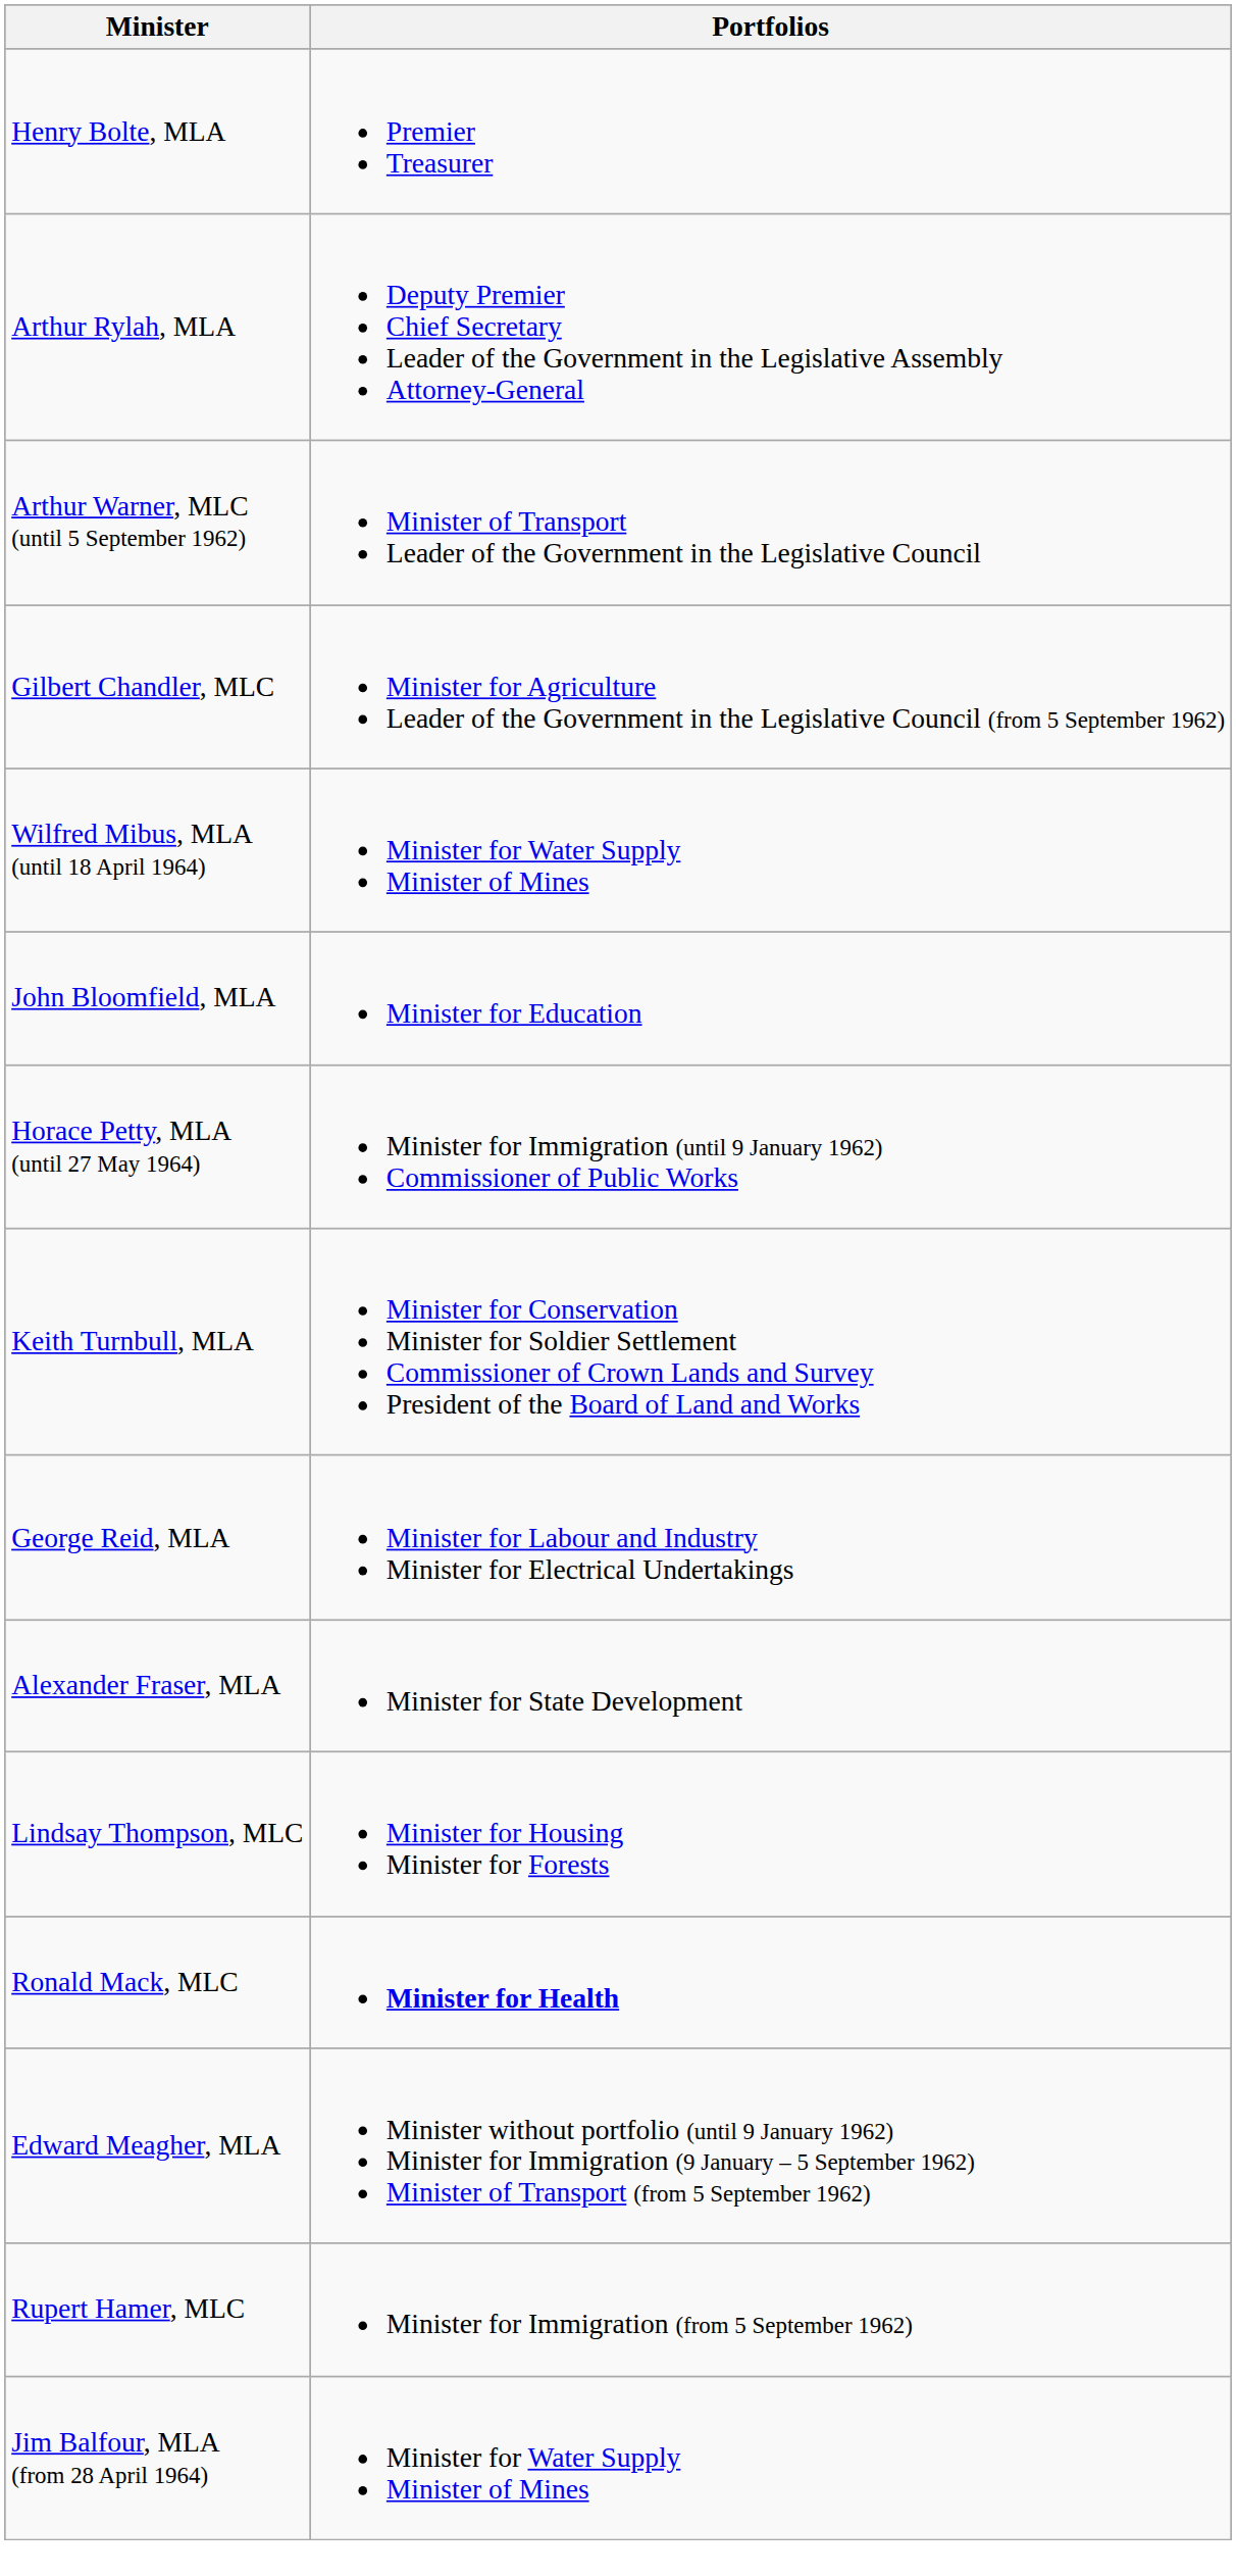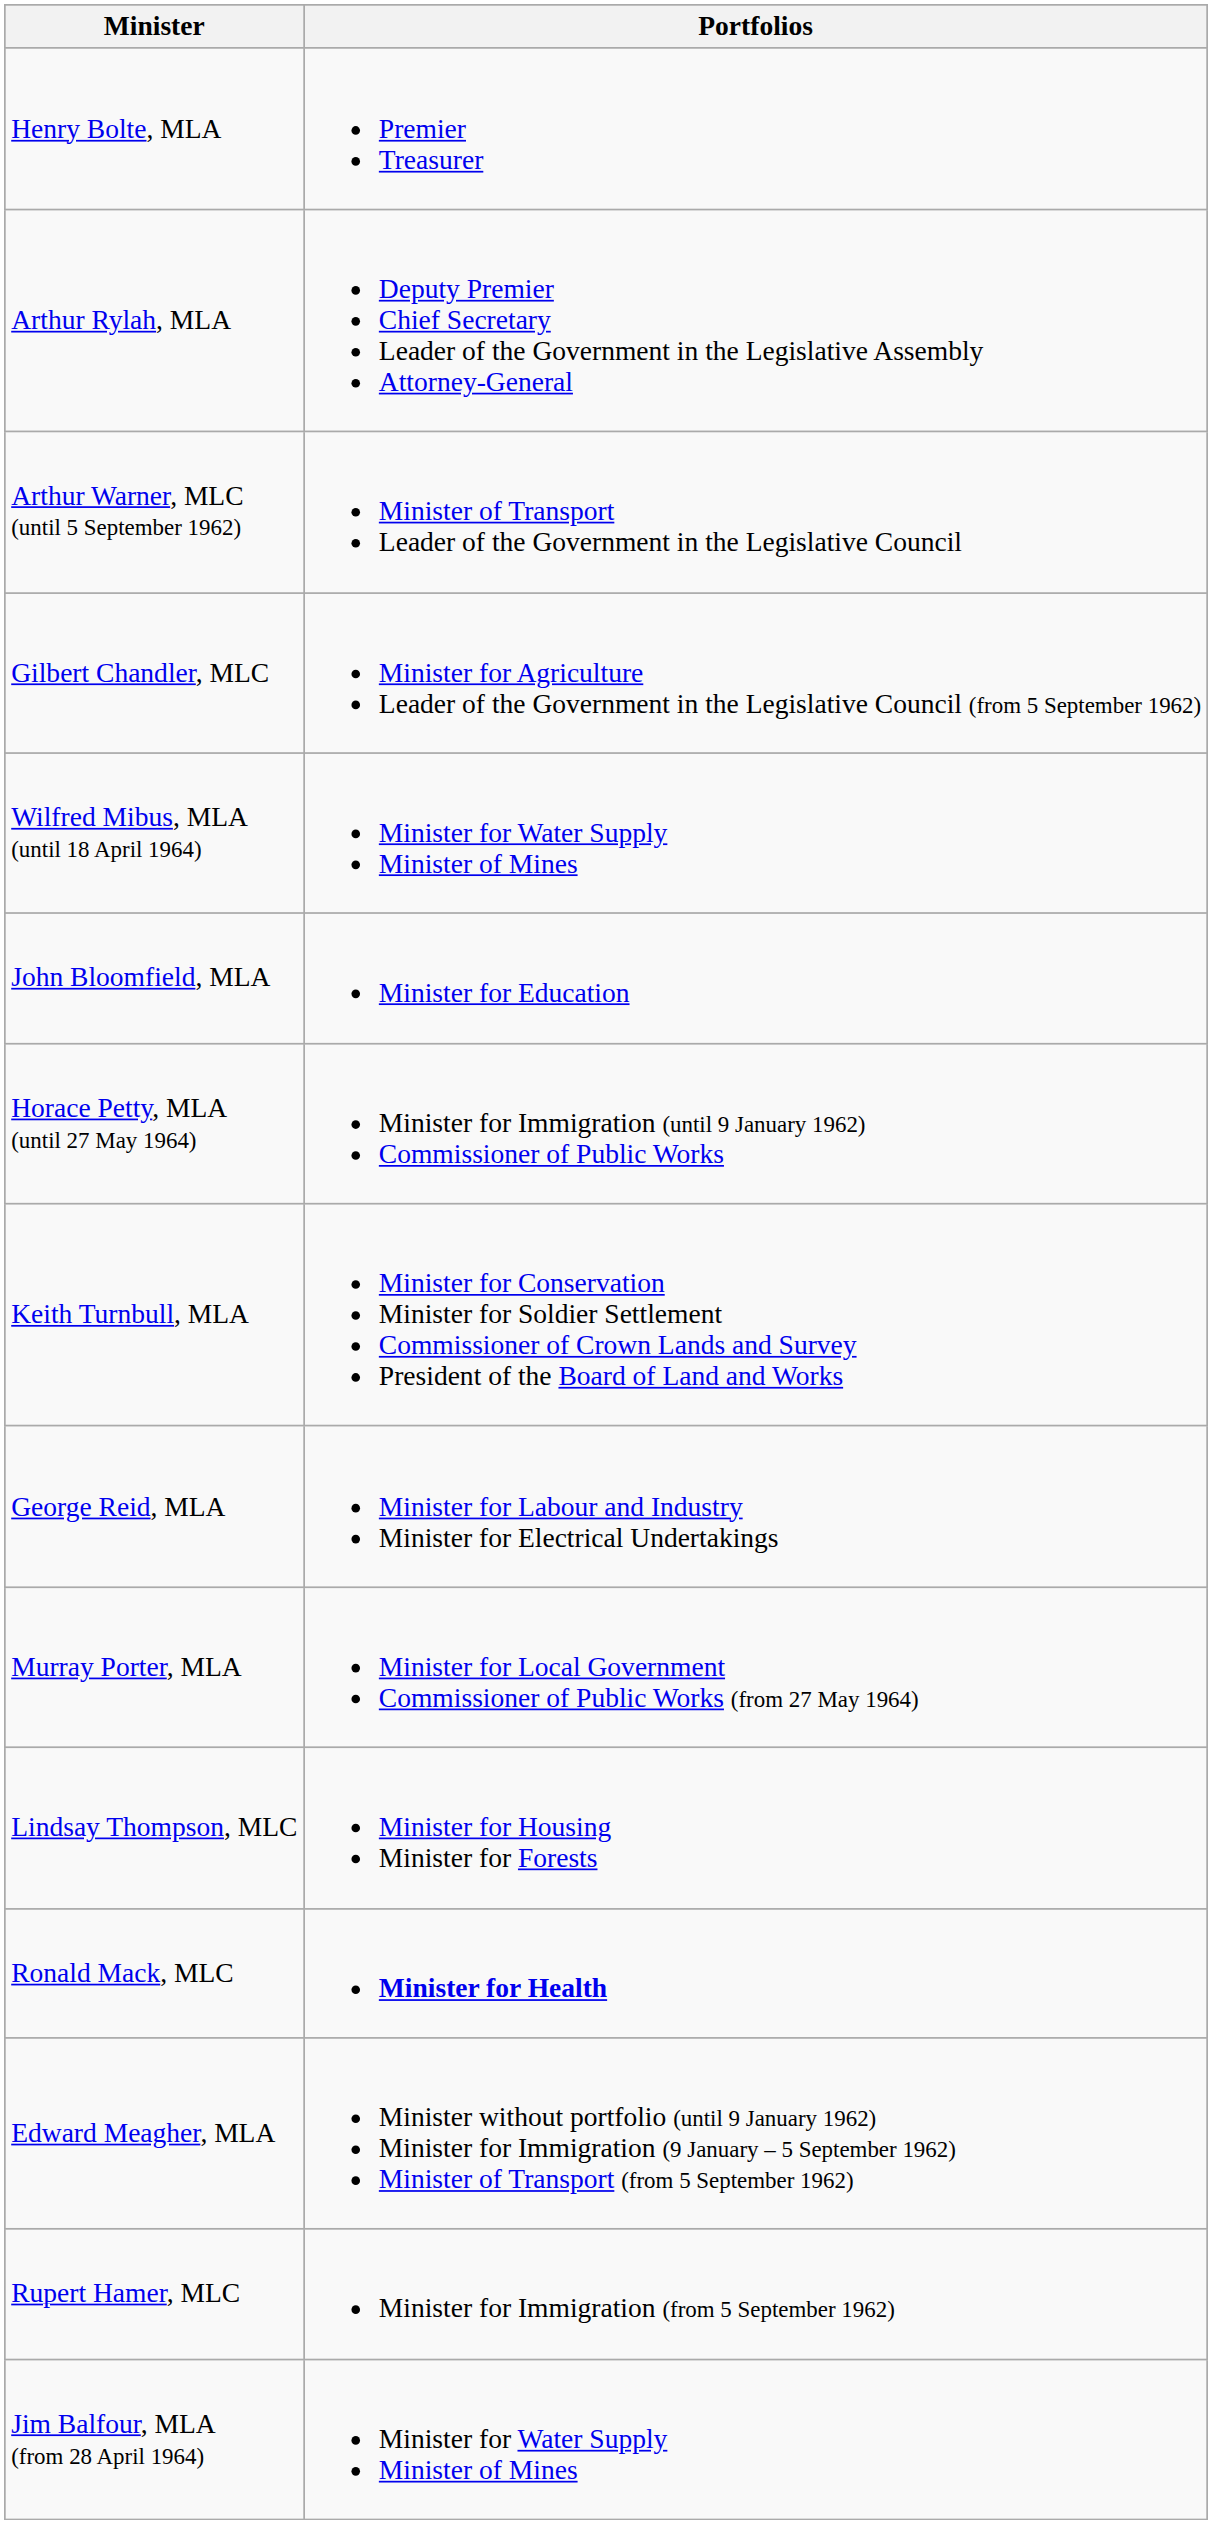 <table class="wikitable">
 <tr>
 <th>Minister</th>
 <th>Portfolios</th>
 </tr>
 <tr>
 <td><a href='#'>Henry Bolte</a>, MLA</td>
 <td><br><ul><li><a href='#'>Premier</a></li><li><a href='#'>Treasurer</a></li></ul></td>
 </tr>
 <tr>
 <td><a href='#'>Arthur Rylah</a>, MLA</td>
 <td><br><ul><li><a href='#'>Deputy Premier</a></li><li><a href='#'>Chief Secretary</a></li><li>Leader of the Government in the Legislative Assembly</li><li><a href='#'>Attorney-General</a></li></ul></td>
 </tr>
 <tr>
 <td><a href='#'>Arthur Warner</a>, MLC<br><small>(until 5 September 1962)</small></td>
 <td><br><ul><li><a href='#'>Minister of Transport</a></li><li>Leader of the Government in the Legislative Council</li></ul></td>
 </tr>
 <tr>
 <td><a href='#'>Gilbert Chandler</a>, MLC</td>
 <td><br><ul><li><a href='#'>Minister for Agriculture</a></li><li>Leader of the Government in the Legislative Council <small>(from 5 September 1962)</small></li></ul></td>
 </tr>
 <tr>
 <td><a href='#'>Wilfred Mibus</a>, MLA<br><small>(until 18 April 1964)</small></td>
 <td><br><ul><li><a href='#'>Minister for Water Supply</a></li><li><a href='#'>Minister of Mines</a></li></ul></td>
 </tr>
 <tr>
 <td><a href='#'>John Bloomfield</a>, MLA</td>
 <td><br><ul><li><a href='#'>Minister for Education</a></li></ul></td>
 </tr>
 <tr>
 <td><a href='#'>Horace Petty</a>, MLA<br><small>(until 27 May 1964)</small></td>
 <td><br><ul><li>Minister for Immigration <small>(until 9 January 1962)</small></li><li><a href='#'>Commissioner of Public Works</a></li></ul></td>
 </tr>
 <tr>
 <td><a href='#'>Keith Turnbull</a>, MLA</td>
 <td><br><ul><li><a href='#'>Minister for Conservation</a></li><li>Minister for Soldier Settlement</li><li><a href='#'>Commissioner of Crown Lands and Survey</a></li><li>President of the <a href='#'>Board of Land and Works</a></li></ul></td>
 </tr>
 <tr>
 <td><a href='#'>George Reid</a>, MLA</td>
 <td><br><ul><li><a href='#'>Minister for Labour and Industry</a></li><li>Minister for Electrical Undertakings</li></ul></td>
 </tr>
 <tr>
-<td><a href='#'>Alexander Fraser</a>, MLA</td>
-<td><br><ul><li>Minister for State Development</li></ul></td>
+<td><a href='#'>Murray Porter</a>, MLA</td>
+<td><br><ul><li><a href='#'>Minister for Local Government</a></li><li><a href='#'>Commissioner of Public Works</a> <small>(from 27 May 1964)</small></li></ul></td>
 </tr>
 <tr>
 <td><a href='#'>Lindsay Thompson</a>, MLC</td>
 <td><br><ul><li><a href='#'>Minister for Housing</a></li><li>Minister for <a href='#'>Forests</a></li></ul></td>
 </tr>
 <tr>
 <td><a href='#'>Ronald Mack</a>, MLC</td>
 <td><strong><br><ul><li><a href='#'>Minister for Health</a></li></ul></strong></td>
 </tr>
 <tr>
 <td><a href='#'>Edward Meagher</a>, MLA</td>
 <td><br><ul><li>Minister without portfolio <small>(until 9 January 1962)</small></li><li>Minister for Immigration <small>(9 January – 5 September 1962)</small></li><li><a href='#'>Minister of Transport</a> <small>(from 5 September 1962)</small></li></ul></td>
 </tr>
 <tr>
 <td><a href='#'>Rupert Hamer</a>, MLC</td>
 <td><br><ul><li>Minister for Immigration <small>(from 5 September 1962)</small></li></ul></td>
 </tr>
 <tr>
 <td><a href='#'>Jim Balfour</a>, MLA<br><small>(from 28 April 1964)</small></td>
 <td><br><ul><li>Minister for <a href='#'>Water Supply</a></li><li><a href='#'>Minister of Mines</a></li></ul></td>
 </tr>
 </table>
